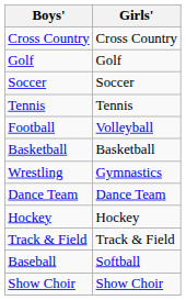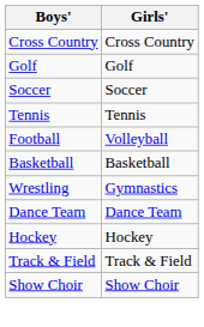 <table class="wikitable">
 <tr>
 <th>Boys'</th>
 <th>Girls'</th>
 </tr>
 <tr>
 <td><a href='#'>Cross Country</a></td>
 <td>Cross Country</td>
 </tr>
 <tr>
 <td><a href='#'>Golf</a></td>
 <td>Golf</td>
 </tr>
 <tr>
 <td><a href='#'>Soccer</a></td>
 <td>Soccer</td>
 </tr>
 <tr>
 <td><a href='#'>Tennis</a></td>
 <td>Tennis</td>
 </tr>
 <tr>
 <td><a href='#'>Football</a></td>
 <td><a href='#'>Volleyball</a></td>
 </tr>
 <tr>
 <td><a href='#'>Basketball</a></td>
 <td>Basketball</td>
 </tr>
 <tr>
 <td><a href='#'>Wrestling</a></td>
 <td><a href='#'>Gymnastics</a></td>
 </tr>
 <tr>
 <td><a href='#'>Dance Team</a></td>
 <td><a href='#'>Dance Team</a></td>
 </tr>
 <tr>
 <td><a href='#'>Hockey</a></td>
 <td>Hockey</td>
 </tr>
 <tr>
 <td><a href='#'>Track & Field</a></td>
 <td>Track & Field</td>
 </tr>
 <tr>
-<td><a href='#'>Baseball</a></td>
-<td><a href='#'>Softball</a></td>
-</tr>
-<tr>
 <td><a href='#'>Show Choir</a></td>
 <td><a href='#'>Show Choir</a></td>
 </tr>
 </table>
